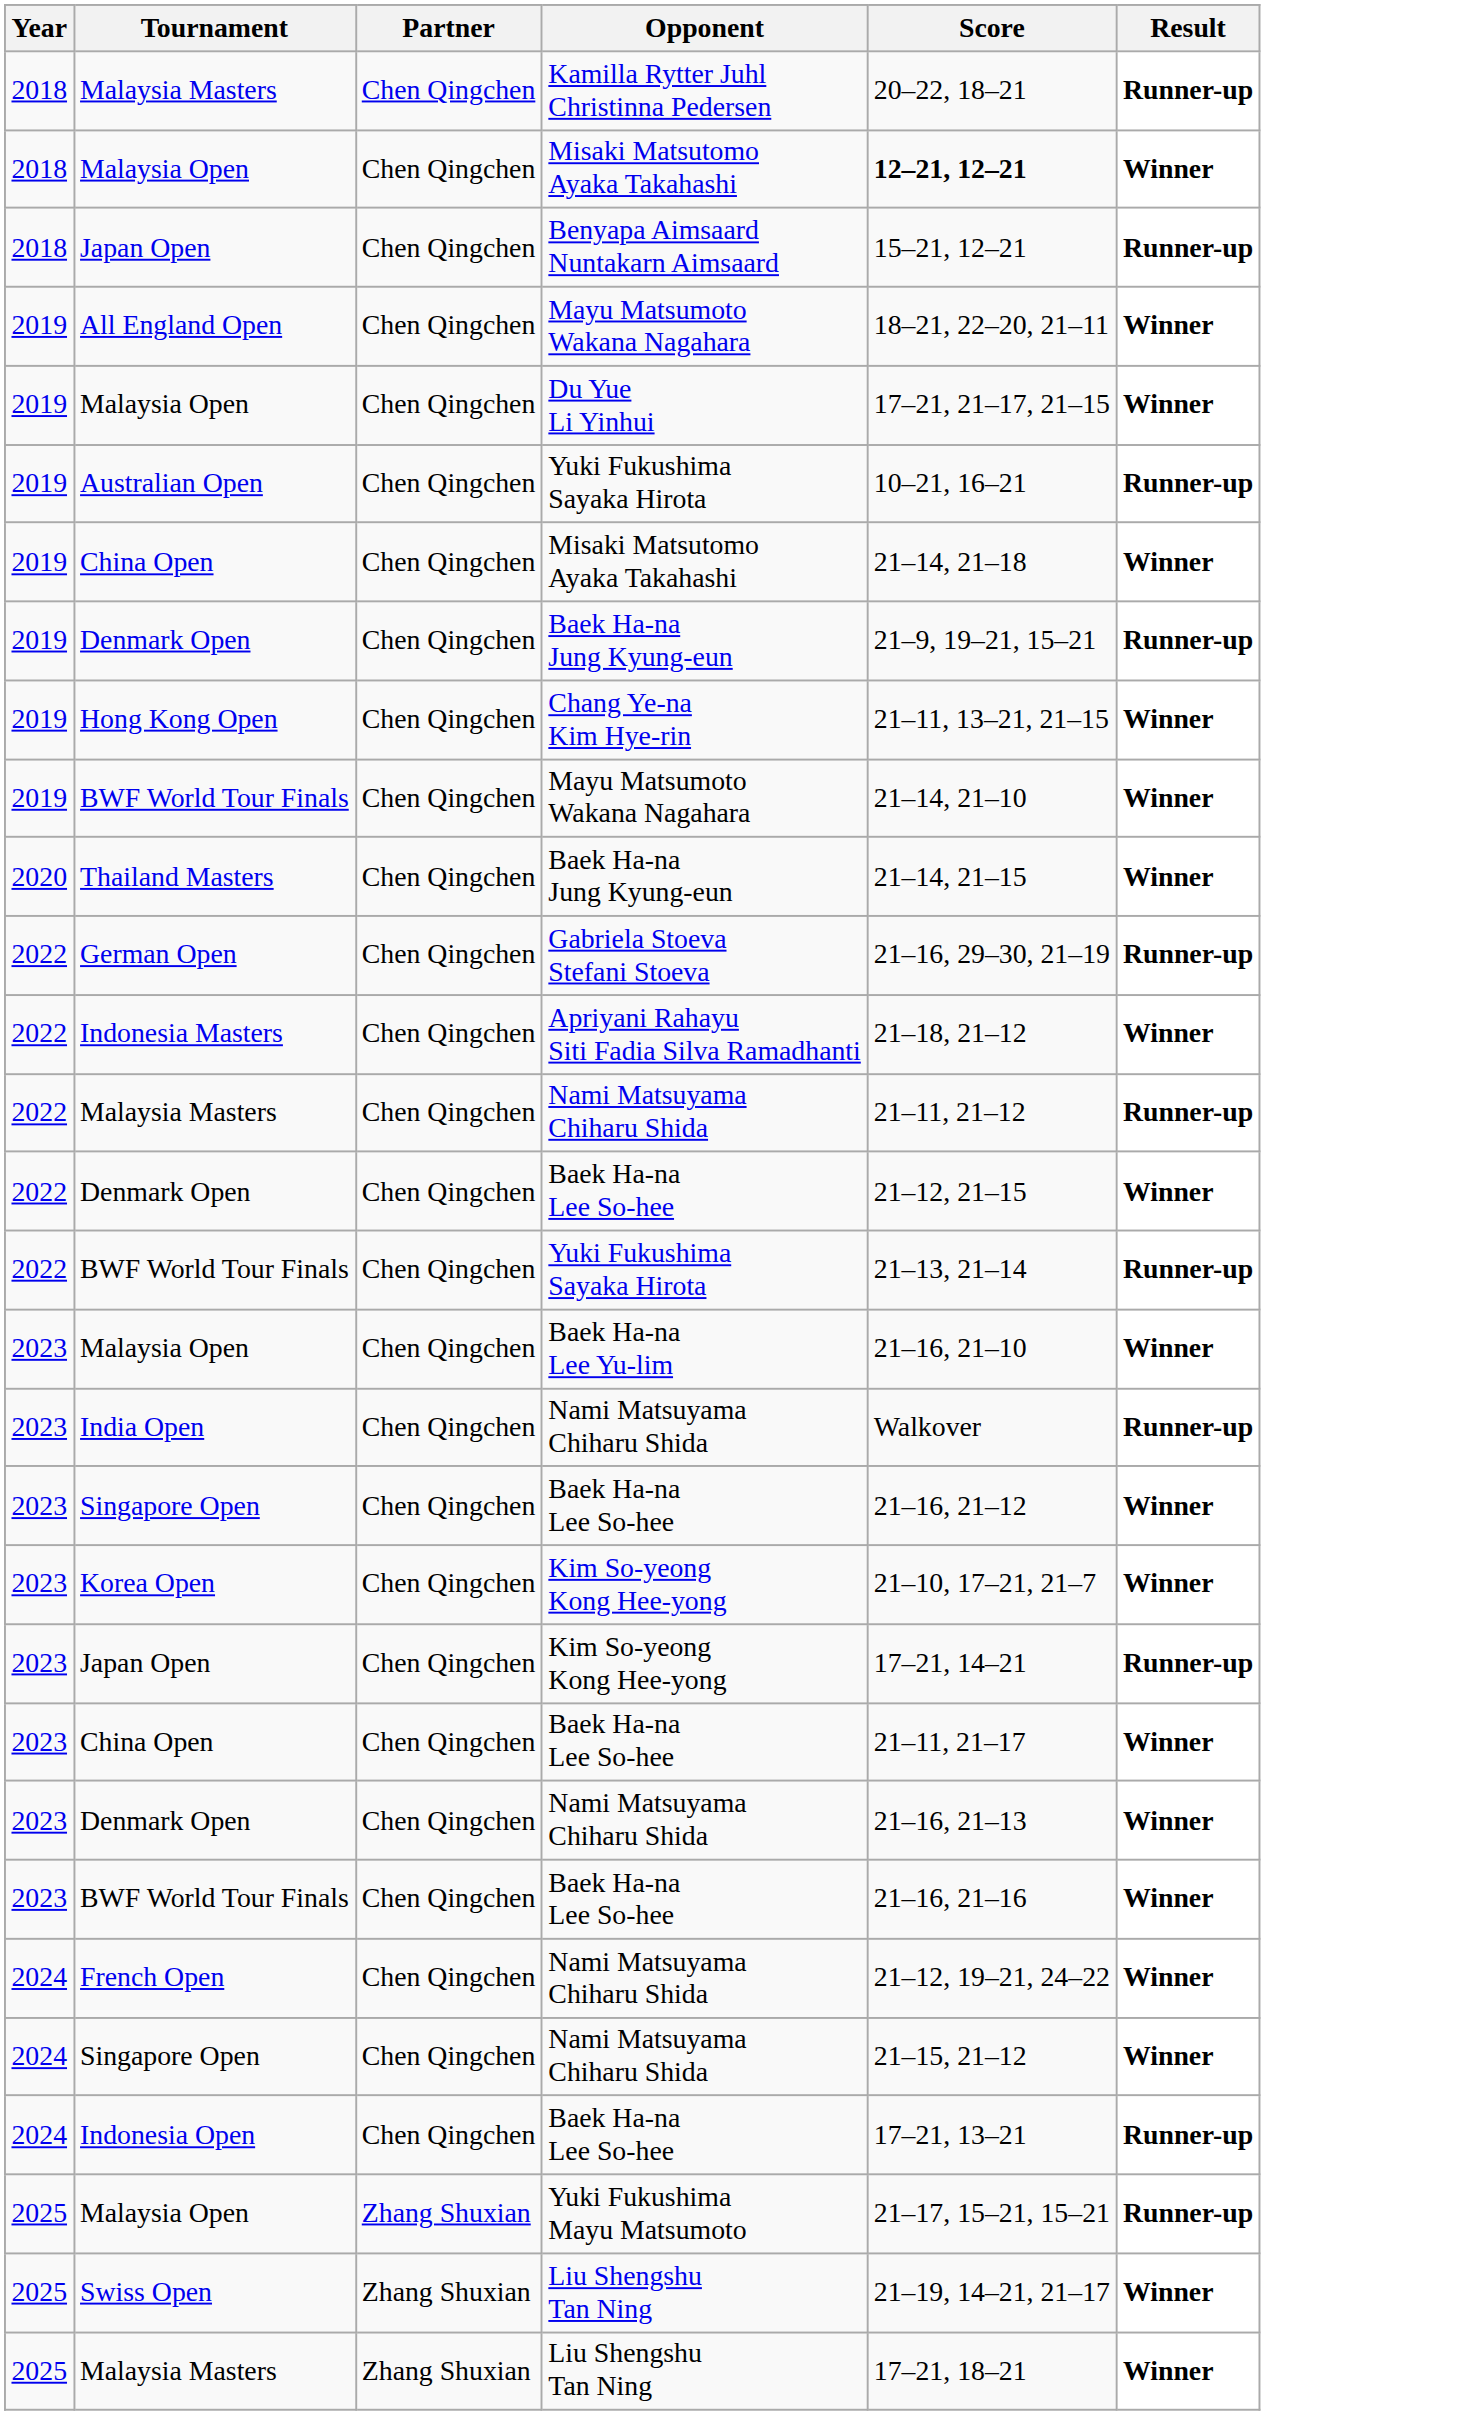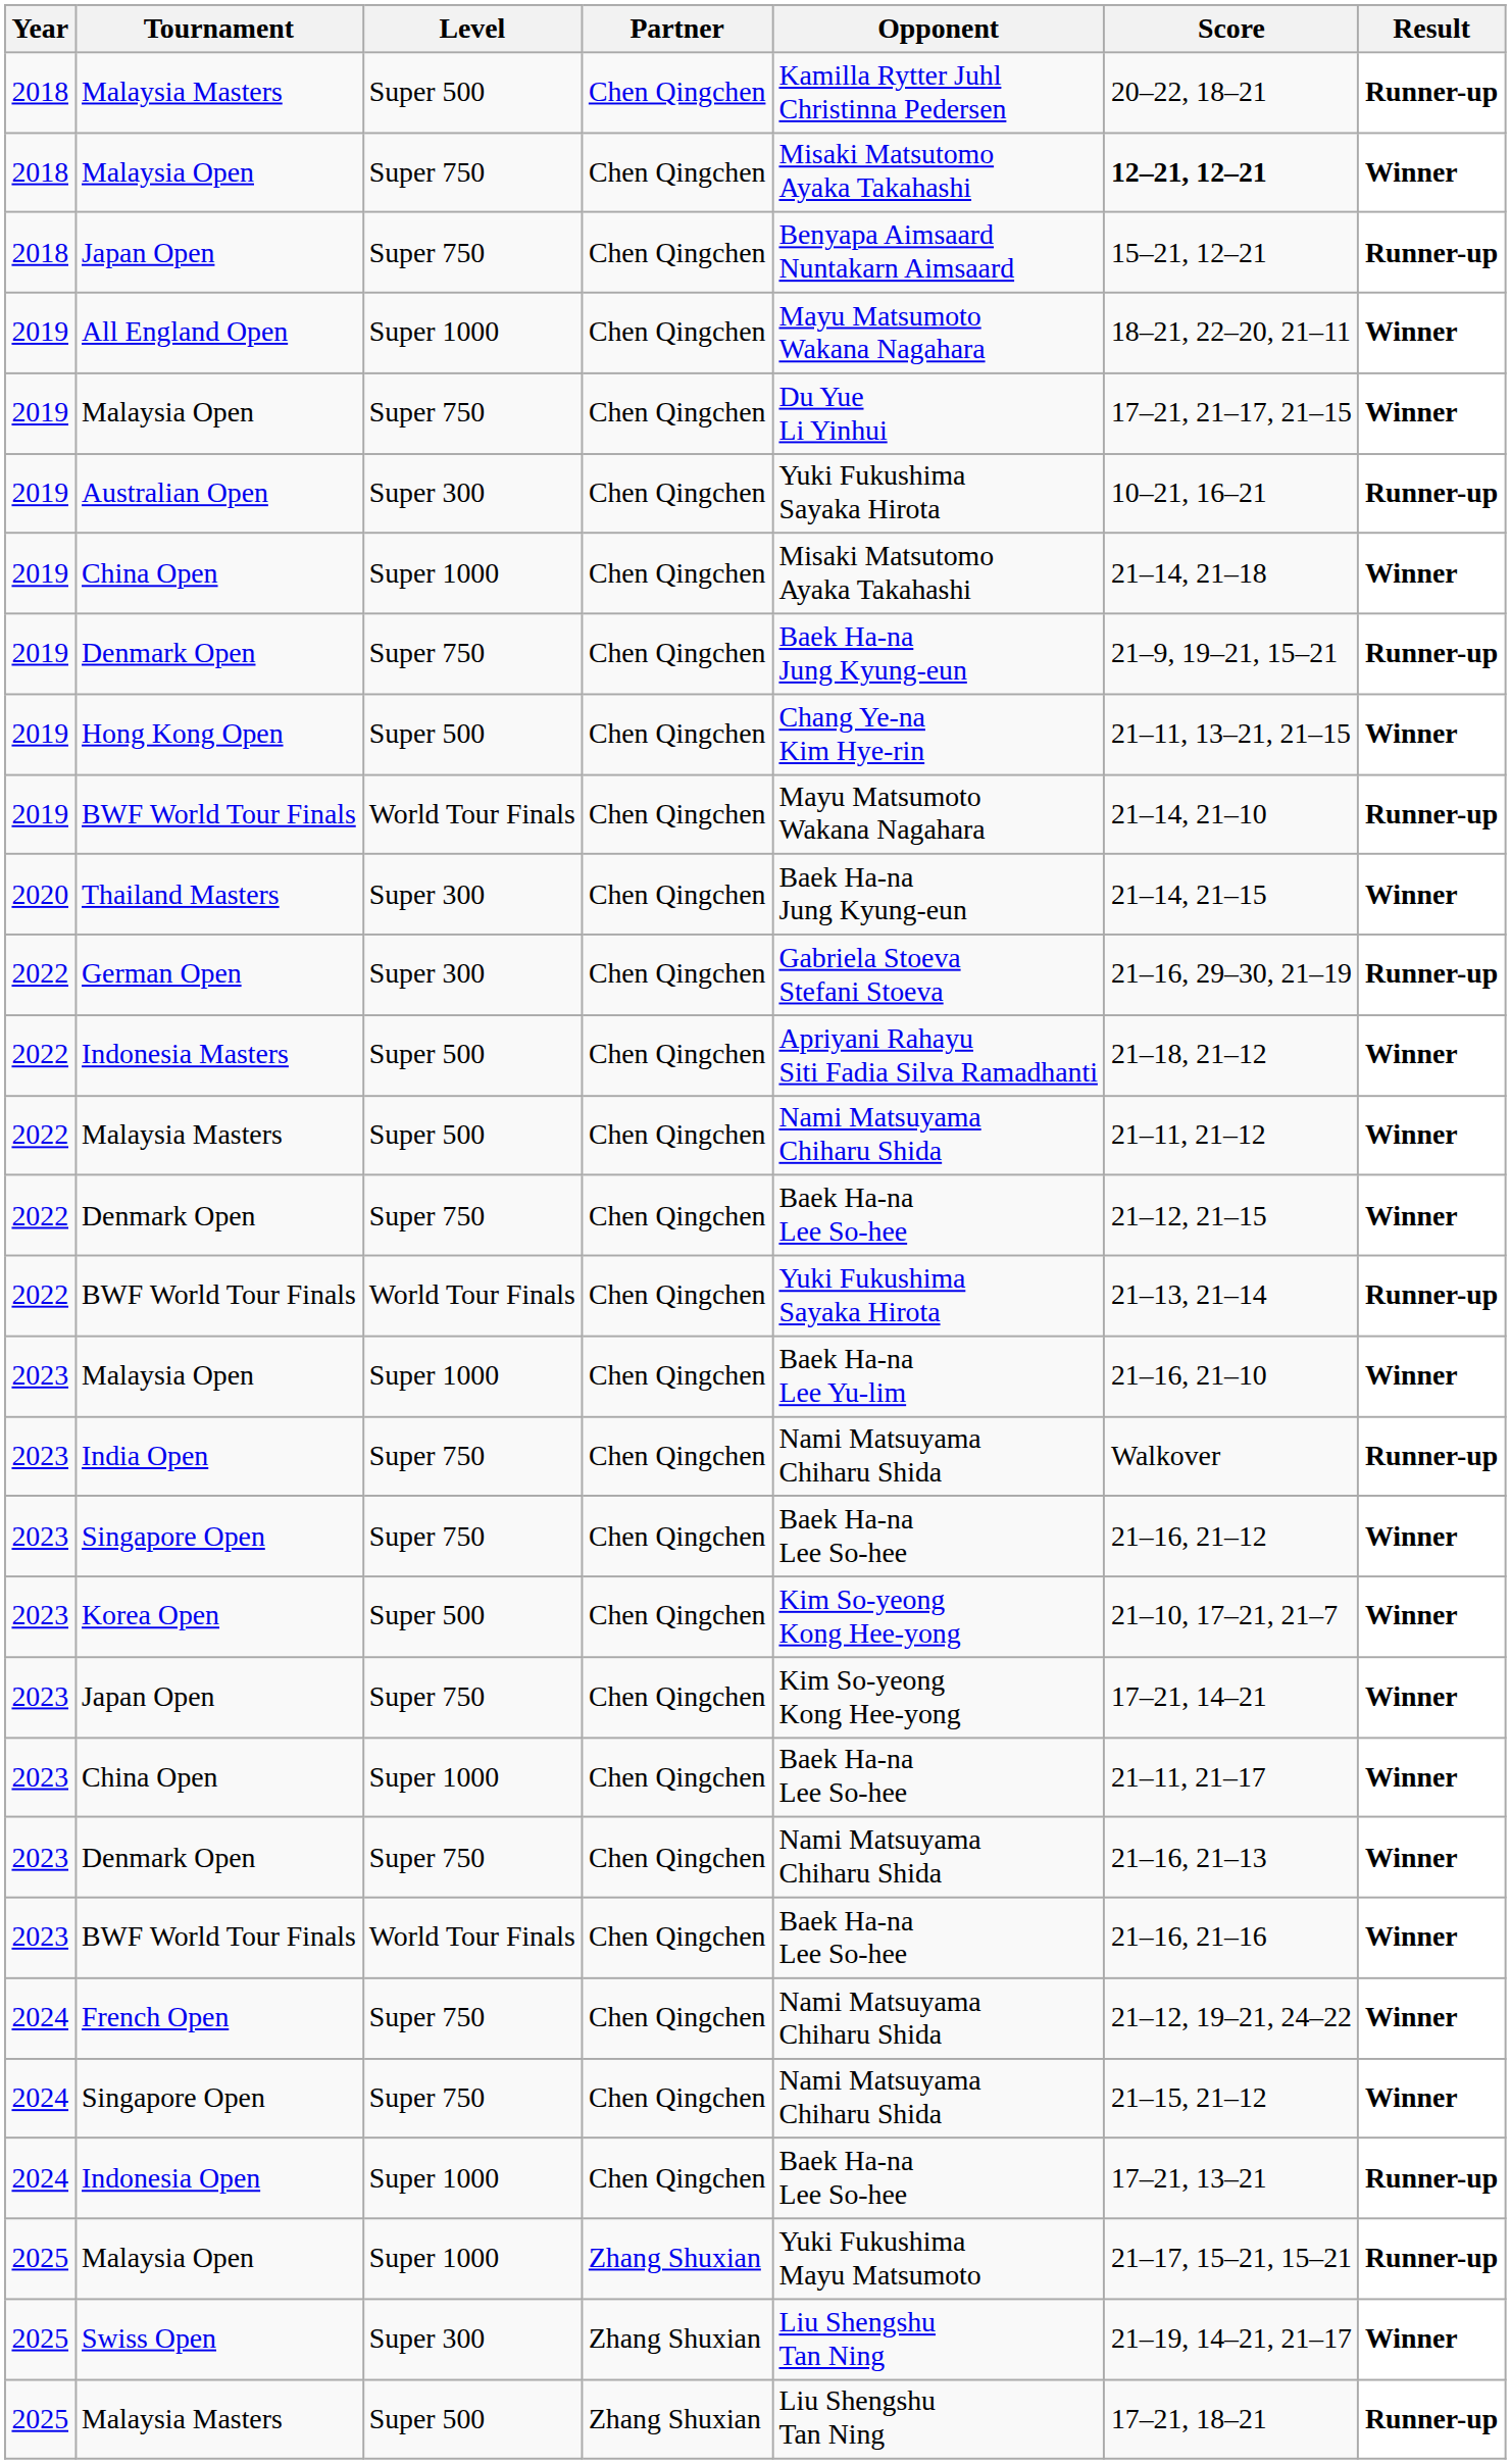 <table class="sortable wikitable" style="font-size: 90%">
 <tr>
 <th>Year</th>
 <th>Tournament</th>
+<th>Level</th>
 <th>Partner</th>
 <th>Opponent</th>
 <th>Score</th>
 <th>Result</th>
 </tr>
 <tr>
 <td align="center"><a href='#'>2018</a></td>
 <td align="left"><a href='#'>Malaysia Masters</a></td>
+<td align="left">Super 500</td>
 <td align="left"> <a href='#'>Chen Qingchen</a></td>
 <td align="left"> <a href='#'>Kamilla Rytter Juhl</a> <br>  <a href='#'>Christinna Pedersen</a></td>
 <td align="left">20–22, 18–21</td>
 <td style="text-align:left; background:white"> <strong>Runner-up</strong></td>
 </tr>
 <tr>
 <td align="center"><a href='#'>2018</a></td>
 <td align="left"><a href='#'>Malaysia Open</a></td>
+<td align="left">Super 750</td>
 <td align="left"> Chen Qingchen</td>
 <td align="left"> <a href='#'>Misaki Matsutomo</a> <br>  <a href='#'>Ayaka Takahashi</a></td>
 <td align="left"><strong>12–21, 12–21</strong></td>
 <td style="text-align:left; background:white"> <strong>Winner</strong></td>
 </tr>
 <tr>
 <td align="center"><a href='#'>2018</a></td>
 <td align="left"><a href='#'>Japan Open</a></td>
+<td align="left">Super 750</td>
 <td align="left"> Chen Qingchen</td>
 <td align="left"> <a href='#'>Benyapa Aimsaard</a><br> <a href='#'>Nuntakarn Aimsaard</a></td>
 <td align="left">15–21, 12–21</td>
 <td style="text-align:left; background:white"> <strong>Runner-up</strong></td>
 </tr>
 <tr>
 <td align="center"><a href='#'>2019</a></td>
 <td align="left"><a href='#'>All England Open</a></td>
+<td align="left">Super 1000</td>
 <td align="left"> Chen Qingchen</td>
 <td align="left"> <a href='#'>Mayu Matsumoto</a> <br>  <a href='#'>Wakana Nagahara</a></td>
 <td align="left">18–21, 22–20, 21–11</td>
 <td style="text-align:left; background:white"> <strong>Winner</strong></td>
 </tr>
 <tr>
 <td align="center"><a href='#'>2019</a></td>
 <td align="left">Malaysia Open</td>
+<td align="left">Super 750</td>
 <td align="left"> Chen Qingchen</td>
 <td align="left"> <a href='#'>Du Yue</a> <br>  <a href='#'>Li Yinhui</a></td>
 <td align="left">17–21, 21–17, 21–15</td>
 <td style="text-align:left; background:white"> <strong>Winner</strong></td>
 </tr>
 <tr>
 <td align="center"><a href='#'>2019</a></td>
 <td align="left"><a href='#'>Australian Open</a></td>
+<td align="left">Super 300</td>
 <td align="left"> Chen Qingchen</td>
 <td align="left"> Yuki Fukushima <br>  Sayaka Hirota</td>
 <td align="left">10–21, 16–21</td>
 <td style="text-align:left; background:white"> <strong>Runner-up</strong></td>
 </tr>
 <tr>
 <td align="center"><a href='#'>2019</a></td>
 <td align="left"><a href='#'>China Open</a></td>
+<td align="left">Super 1000</td>
 <td align="left"> Chen Qingchen</td>
 <td align="left"> Misaki Matsutomo <br>  Ayaka Takahashi</td>
 <td align="left">21–14, 21–18</td>
 <td style="text-align:left; background:white"> <strong>Winner</strong></td>
 </tr>
 <tr>
 <td align="center"><a href='#'>2019</a></td>
 <td align="left"><a href='#'>Denmark Open</a></td>
+<td align="left">Super 750</td>
 <td align="left"> Chen Qingchen</td>
 <td align="left"> <a href='#'>Baek Ha-na</a> <br>  <a href='#'>Jung Kyung-eun</a></td>
 <td align="left">21–9, 19–21, 15–21</td>
 <td style="text-align:left; background:white"> <strong>Runner-up</strong></td>
 </tr>
 <tr>
 <td align="center"><a href='#'>2019</a></td>
 <td align="left"><a href='#'>Hong Kong Open</a></td>
+<td align="left">Super 500</td>
 <td align="left"> Chen Qingchen</td>
 <td align="left"> <a href='#'>Chang Ye-na</a> <br>  <a href='#'>Kim Hye-rin</a></td>
 <td align="left">21–11, 13–21, 21–15</td>
 <td style="text-align:left; background:white"> <strong>Winner</strong></td>
 </tr>
 <tr>
 <td align="center"><a href='#'>2019</a></td>
 <td align="left"><a href='#'>BWF World Tour Finals</a></td>
+<td align="left">World Tour Finals</td>
 <td align="left"> Chen Qingchen</td>
 <td align="left"> Mayu Matsumoto<br> Wakana Nagahara</td>
 <td align="left">21–14, 21–10</td>
-<td style="text-align:left; background:white"> <strong>Winner</strong></td>
+<td style="text-align:left; background:white"> <strong>Runner-up</strong></td>
 </tr>
 <tr>
 <td align="center"><a href='#'>2020</a></td>
 <td align="left"><a href='#'>Thailand Masters</a></td>
+<td align="left">Super 300</td>
 <td align="left"> Chen Qingchen</td>
 <td align="left"> Baek Ha-na<br> Jung Kyung-eun</td>
 <td align="left">21–14, 21–15</td>
 <td style="text-align:left; background:white"> <strong>Winner</strong></td>
 </tr>
 <tr>
 <td align="center"><a href='#'>2022</a></td>
 <td align="left"><a href='#'>German Open</a></td>
+<td align="left">Super 300</td>
 <td align="left"> Chen Qingchen</td>
 <td align="left"> <a href='#'>Gabriela Stoeva</a><br> <a href='#'>Stefani Stoeva</a></td>
 <td align="left">21–16, 29–30, 21–19</td>
 <td style="text-align:left; background:white"> <strong>Runner-up</strong></td>
 </tr>
 <tr>
 <td align="center"><a href='#'>2022</a></td>
 <td align="left"><a href='#'>Indonesia Masters</a></td>
+<td align="left">Super 500</td>
 <td align="left"> Chen Qingchen</td>
 <td align="left"> <a href='#'>Apriyani Rahayu</a><br> <a href='#'>Siti Fadia Silva Ramadhanti</a></td>
 <td align="left">21–18, 21–12</td>
 <td style="text-align:left; background:white"> <strong>Winner</strong></td>
 </tr>
 <tr>
 <td align="center"><a href='#'>2022</a></td>
 <td align="left">Malaysia Masters</td>
+<td align="left">Super 500</td>
 <td align="left"> Chen Qingchen</td>
 <td align="left"> <a href='#'>Nami Matsuyama</a><br> <a href='#'>Chiharu Shida</a></td>
 <td align="left">21–11, 21–12</td>
-<td style="text-align:left; background:white"> <strong>Runner-up</strong></td>
+<td style="text-align:left; background:white"> <strong>Winner</strong></td>
 </tr>
 <tr>
 <td align="center"><a href='#'>2022</a></td>
 <td align="left">Denmark Open</td>
+<td align="left">Super 750</td>
 <td align="left"> Chen Qingchen</td>
 <td align="left"> Baek Ha-na<br> <a href='#'>Lee So-hee</a></td>
 <td align="left">21–12, 21–15</td>
 <td style="text-align:left; background:white"> <strong>Winner</strong></td>
 </tr>
 <tr>
 <td align="center"><a href='#'>2022</a></td>
 <td align="left">BWF World Tour Finals</td>
+<td align="left">World Tour Finals</td>
 <td align="left"> Chen Qingchen</td>
 <td align="left"> <a href='#'>Yuki Fukushima</a> <br>  <a href='#'>Sayaka Hirota</a></td>
 <td align="left">21–13, 21–14</td>
 <td style="text-align:left; background:white"> <strong>Runner-up</strong></td>
 </tr>
 <tr>
 <td align="center"><a href='#'>2023</a></td>
 <td align="left">Malaysia Open</td>
+<td align="left">Super 1000</td>
 <td align="left"> Chen Qingchen</td>
 <td align="left"> Baek Ha-na<br> <a href='#'>Lee Yu-lim</a></td>
 <td align="left">21–16, 21–10</td>
 <td style="text-align:left; background:white"> <strong>Winner</strong></td>
 </tr>
 <tr>
 <td align="center"><a href='#'>2023</a></td>
 <td align="left"><a href='#'>India Open</a></td>
+<td align="left">Super 750</td>
 <td align="left"> Chen Qingchen</td>
 <td align="left"> Nami Matsuyama<br> Chiharu Shida</td>
 <td align="left">Walkover</td>
 <td style="text-align:left; background:white"> <strong>Runner-up</strong></td>
 </tr>
 <tr>
 <td align="center"><a href='#'>2023</a></td>
 <td align="left"><a href='#'>Singapore Open</a></td>
+<td align="left">Super 750</td>
 <td align="left"> Chen Qingchen</td>
 <td align="left"> Baek Ha-na<br> Lee So-hee</td>
 <td align="left">21–16, 21–12</td>
 <td style="text-align:left; background:white"> <strong>Winner</strong></td>
 </tr>
 <tr>
 <td align="center"><a href='#'>2023</a></td>
 <td align="left"><a href='#'>Korea Open</a></td>
+<td align="left">Super 500</td>
 <td align="left"> Chen Qingchen</td>
 <td align="left"> <a href='#'>Kim So-yeong</a><br> <a href='#'>Kong Hee-yong</a></td>
 <td align="left">21–10, 17–21, 21–7</td>
 <td style="text-align:left; background:white"> <strong>Winner</strong></td>
 </tr>
 <tr>
 <td align="center"><a href='#'>2023</a></td>
 <td align="left">Japan Open</td>
+<td align="left">Super 750</td>
 <td align="left"> Chen Qingchen</td>
 <td align="left"> Kim So-yeong<br> Kong Hee-yong</td>
 <td align="left">17–21, 14–21</td>
-<td style="text-align:left; background:white"> <strong>Runner-up</strong></td>
+<td style="text-align:left; background:white"> <strong>Winner</strong></td>
 </tr>
 <tr>
 <td align="center"><a href='#'>2023</a></td>
 <td align="left">China Open</td>
+<td align="left">Super 1000</td>
 <td align="left"> Chen Qingchen</td>
 <td align="left"> Baek Ha-na<br> Lee So-hee</td>
 <td align="left">21–11, 21–17</td>
 <td style="text-align:left; background:white"> <strong>Winner</strong></td>
 </tr>
 <tr>
 <td align="center"><a href='#'>2023</a></td>
 <td align="left">Denmark Open</td>
+<td align="left">Super 750</td>
 <td align="left"> Chen Qingchen</td>
 <td align="left"> Nami Matsuyama<br> Chiharu Shida</td>
 <td align="left">21–16, 21–13</td>
 <td style="text-align:left; background:white"> <strong>Winner</strong></td>
 </tr>
 <tr>
 <td align="center"><a href='#'>2023</a></td>
 <td align="left">BWF World Tour Finals</td>
+<td align="left">World Tour Finals</td>
 <td align="left"> Chen Qingchen</td>
 <td align="left"> Baek Ha-na<br> Lee So-hee</td>
 <td align="left">21–16, 21–16</td>
 <td style="text-align:left; background:white"> <strong>Winner</strong></td>
 </tr>
 <tr>
 <td align="center"><a href='#'>2024</a></td>
 <td align="left"><a href='#'>French Open</a></td>
+<td align="left">Super 750</td>
 <td align="left"> Chen Qingchen</td>
 <td align="left"> Nami Matsuyama<br> Chiharu Shida</td>
 <td align="left">21–12, 19–21, 24–22</td>
 <td style="text-align:left; background:white"> <strong>Winner</strong></td>
 </tr>
 <tr>
 <td align="center"><a href='#'>2024</a></td>
 <td align="left">Singapore Open</td>
+<td align="left">Super 750</td>
 <td align="left"> Chen Qingchen</td>
 <td align="left"> Nami Matsuyama<br> Chiharu Shida</td>
 <td align="left">21–15, 21–12</td>
 <td style="text-align:left; background:white"> <strong>Winner</strong></td>
 </tr>
 <tr>
 <td align="center"><a href='#'>2024</a></td>
 <td align="left"><a href='#'>Indonesia Open</a></td>
+<td align="left">Super 1000</td>
 <td align="left"> Chen Qingchen</td>
 <td align="left"> Baek Ha-na<br> Lee So-hee</td>
 <td align="left">17–21, 13–21</td>
 <td style="text-align:left; background:white"> <strong>Runner-up</strong></td>
 </tr>
 <tr>
 <td align="center"><a href='#'>2025</a></td>
 <td align="left">Malaysia Open</td>
+<td align="left">Super 1000</td>
 <td align="left"> <a href='#'>Zhang Shuxian</a></td>
 <td align="left"> Yuki Fukushima<br> Mayu Matsumoto</td>
 <td align="left">21–17, 15–21, 15–21</td>
 <td style="text-align:left; background:white"> <strong>Runner-up</strong></td>
 </tr>
 <tr>
 <td align="center"><a href='#'>2025</a></td>
 <td align="left"><a href='#'>Swiss Open</a></td>
+<td align="left">Super 300</td>
 <td align="left"> Zhang Shuxian</td>
 <td align="left"> <a href='#'>Liu Shengshu</a> <br> <a href='#'>Tan Ning</a></td>
 <td align="left">21–19, 14–21, 21–17</td>
 <td style="text-align:left; background:white"> <strong>Winner</strong></td>
 </tr>
 <tr>
 <td align="center"><a href='#'>2025</a></td>
 <td align="left">Malaysia Masters</td>
+<td align="left">Super 500</td>
 <td align="left"> Zhang Shuxian</td>
 <td align="left"> Liu Shengshu <br> Tan Ning</td>
 <td align="left">17–21, 18–21</td>
-<td style="text-align:left; background:white"> <strong>Winner</strong></td>
+<td style="text-align:left; background:white"> <strong>Runner-up</strong></td>
 </tr>
 </table>
